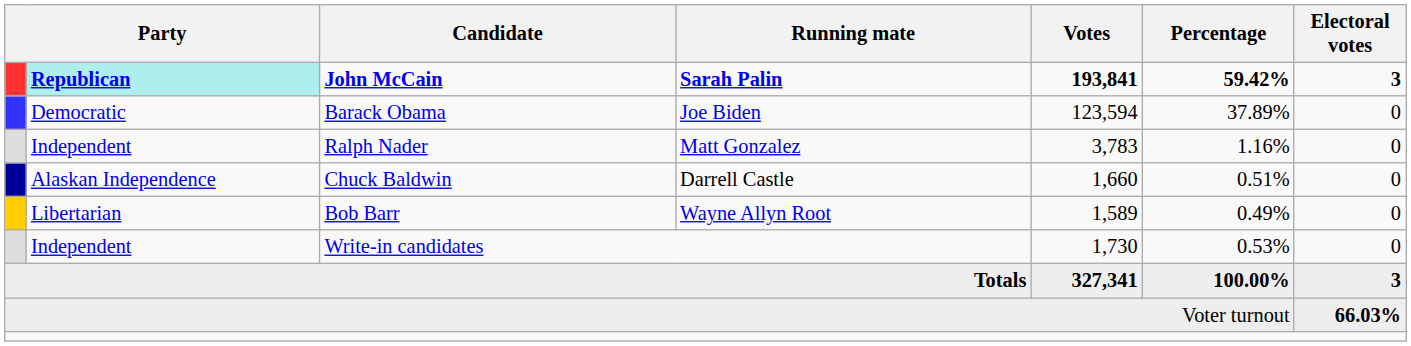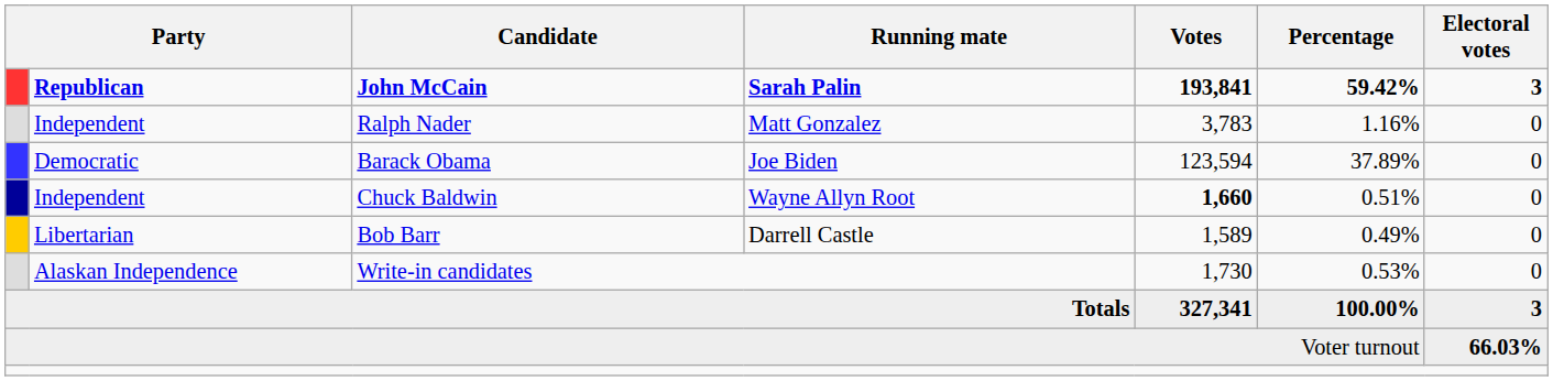 <table class="wikitable" style="font-size: 95%;">
 <tr>
 <th colspan="2" style="width: 15em">Party</th>
 <th style="width: 17em">Candidate</th>
 <th style="width: 17em">Running mate</th>
 <th style="width: 5em">Votes</th>
 <th style="width: 7em">Percentage</th>
 <th style="width: 5em">Electoral votes</th>
 </tr>
 <tr>
 <th style="background-color:#FF3333; width: 3px"></th>
-<td style="background: paleturquoise; width: 130px"><strong><a href='#'>Republican</a></strong></td>
+<td style="width: 130px"><strong><a href='#'>Republican</a></strong></td>
 <td><strong><a href='#'>John McCain</a></strong></td>
 <td><strong><a href='#'>Sarah Palin</a></strong></td>
 <td align="right"><strong>193,841</strong></td>
 <td align="right"><strong>59.42%</strong></td>
 <td align="right"><strong>3</strong></td>
+</tr>
+<tr>
+<th style="background-color:#DDDDDD; width: 3px"></th>
+<td style="width: 130px"><a href='#'>Independent</a></td>
+<td><a href='#'>Ralph Nader</a></td>
+<td><a href='#'>Matt Gonzalez</a></td>
+<td align="right">3,783</td>
+<td align="right">1.16%</td>
+<td align="right">0</td>
 </tr>
 <tr>
 <th style="background-color:#3333FF; width: 3px"></th>
 <td style="width: 130px"><a href='#'>Democratic</a></td>
 <td><a href='#'>Barack Obama</a></td>
 <td><a href='#'>Joe Biden</a></td>
 <td align="right">123,594</td>
 <td align="right">37.89%</td>
 <td align="right">0</td>
 </tr>
 <tr>
-<th style="background-color:#DDDDDD; width: 3px"></th>
+<th style="background-color:#000099; width: 3px"></th>
 <td style="width: 130px"><a href='#'>Independent</a></td>
-<td><a href='#'>Ralph Nader</a></td>
-<td><a href='#'>Matt Gonzalez</a></td>
-<td align="right">3,783</td>
-<td align="right">1.16%</td>
-<td align="right">0</td>
-</tr>
-<tr>
-<th style="background-color:#000099; width: 3px"></th>
-<td style="width: 130px"><a href='#'>Alaskan Independence</a></td>
 <td><a href='#'>Chuck Baldwin</a></td>
-<td>Darrell Castle</td>
-<td align="right">1,660</td>
+<td><a href='#'>Wayne Allyn Root</a></td>
+<td align="right"><strong>1,660</strong></td>
 <td align="right">0.51%</td>
 <td align="right">0</td>
 </tr>
 <tr>
 <th style="background-color:#FFCC00; width: 3px"></th>
 <td style="width: 130px"><a href='#'>Libertarian</a></td>
 <td><a href='#'>Bob Barr</a></td>
-<td><a href='#'>Wayne Allyn Root</a></td>
+<td>Darrell Castle</td>
 <td align="right">1,589</td>
 <td align="right">0.49%</td>
 <td align="right">0</td>
 </tr>
 <tr>
 <th style="background-color:#DDDDDD; width: 3px"></th>
-<td style="width: 130px"><a href='#'>Independent</a></td>
+<td style="width: 130px"><a href='#'>Alaskan Independence</a></td>
 <td colspan="2"><a href='#'>Write-in candidates</a></td>
 <td align="right">1,730</td>
 <td align="right">0.53%</td>
 <td align="right">0</td>
 </tr>
 <tr bgcolor="#EEEEEE">
 <td colspan="4" align="right"><strong>Totals</strong></td>
 <td align="right"><strong>327,341</strong></td>
 <td align="right"><strong>100.00%</strong></td>
 <td align="right"><strong>3</strong></td>
 </tr>
 <tr bgcolor="#EEEEEE">
 <td colspan="6" align="right">Voter turnout</td>
 <td colspan="1" align="right"><strong>66.03%</strong></td>
 </tr>
 <tr>
 <td colspan=7></td>
 </tr>
 </table>
